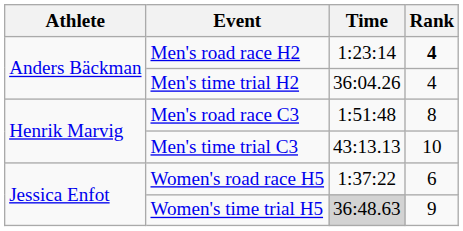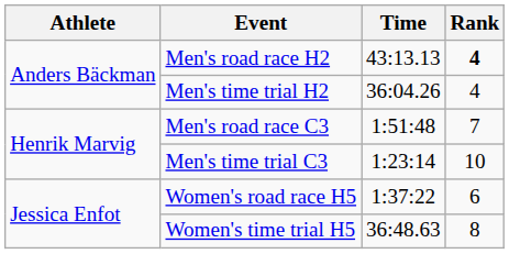 <table class="wikitable" style="font-size:90%">
 <tr>
 <th>Athlete</th>
 <th>Event</th>
 <th>Time</th>
 <th>Rank</th>
 </tr>
 <tr align=center>
 <td align=left rowspan=2><a href='#'>Anders Bäckman</a></td>
 <td align=left><a href='#'>Men's road race H2</a></td>
-<td>1:23:14</td>
+<td>43:13.13</td>
 <td><strong>4</strong></td>
 </tr>
 <tr align=center>
 <td align=left><a href='#'>Men's time trial H2</a></td>
 <td>36:04.26</td>
 <td>4</td>
 </tr>
 <tr align=center>
 <td align=left rowspan=2><a href='#'>Henrik Marvig</a></td>
 <td align=left><a href='#'>Men's road race C3</a></td>
 <td>1:51:48</td>
-<td>8</td>
+<td>7</td>
 </tr>
 <tr align=center>
 <td align=left><a href='#'>Men's time trial C3</a></td>
-<td>43:13.13</td>
+<td>1:23:14</td>
 <td>10</td>
 </tr>
 <tr align=center>
 <td align=left rowspan=2><a href='#'>Jessica Enfot</a></td>
 <td align=left><a href='#'>Women's road race H5</a></td>
 <td>1:37:22</td>
 <td>6</td>
 </tr>
 <tr align=center>
 <td align=left><a href='#'>Women's time trial H5</a></td>
-<td style="background: lightgrey;">36:48.63</td>
-<td>9</td>
+<td>36:48.63</td>
+<td>8</td>
 </tr>
 </table>
